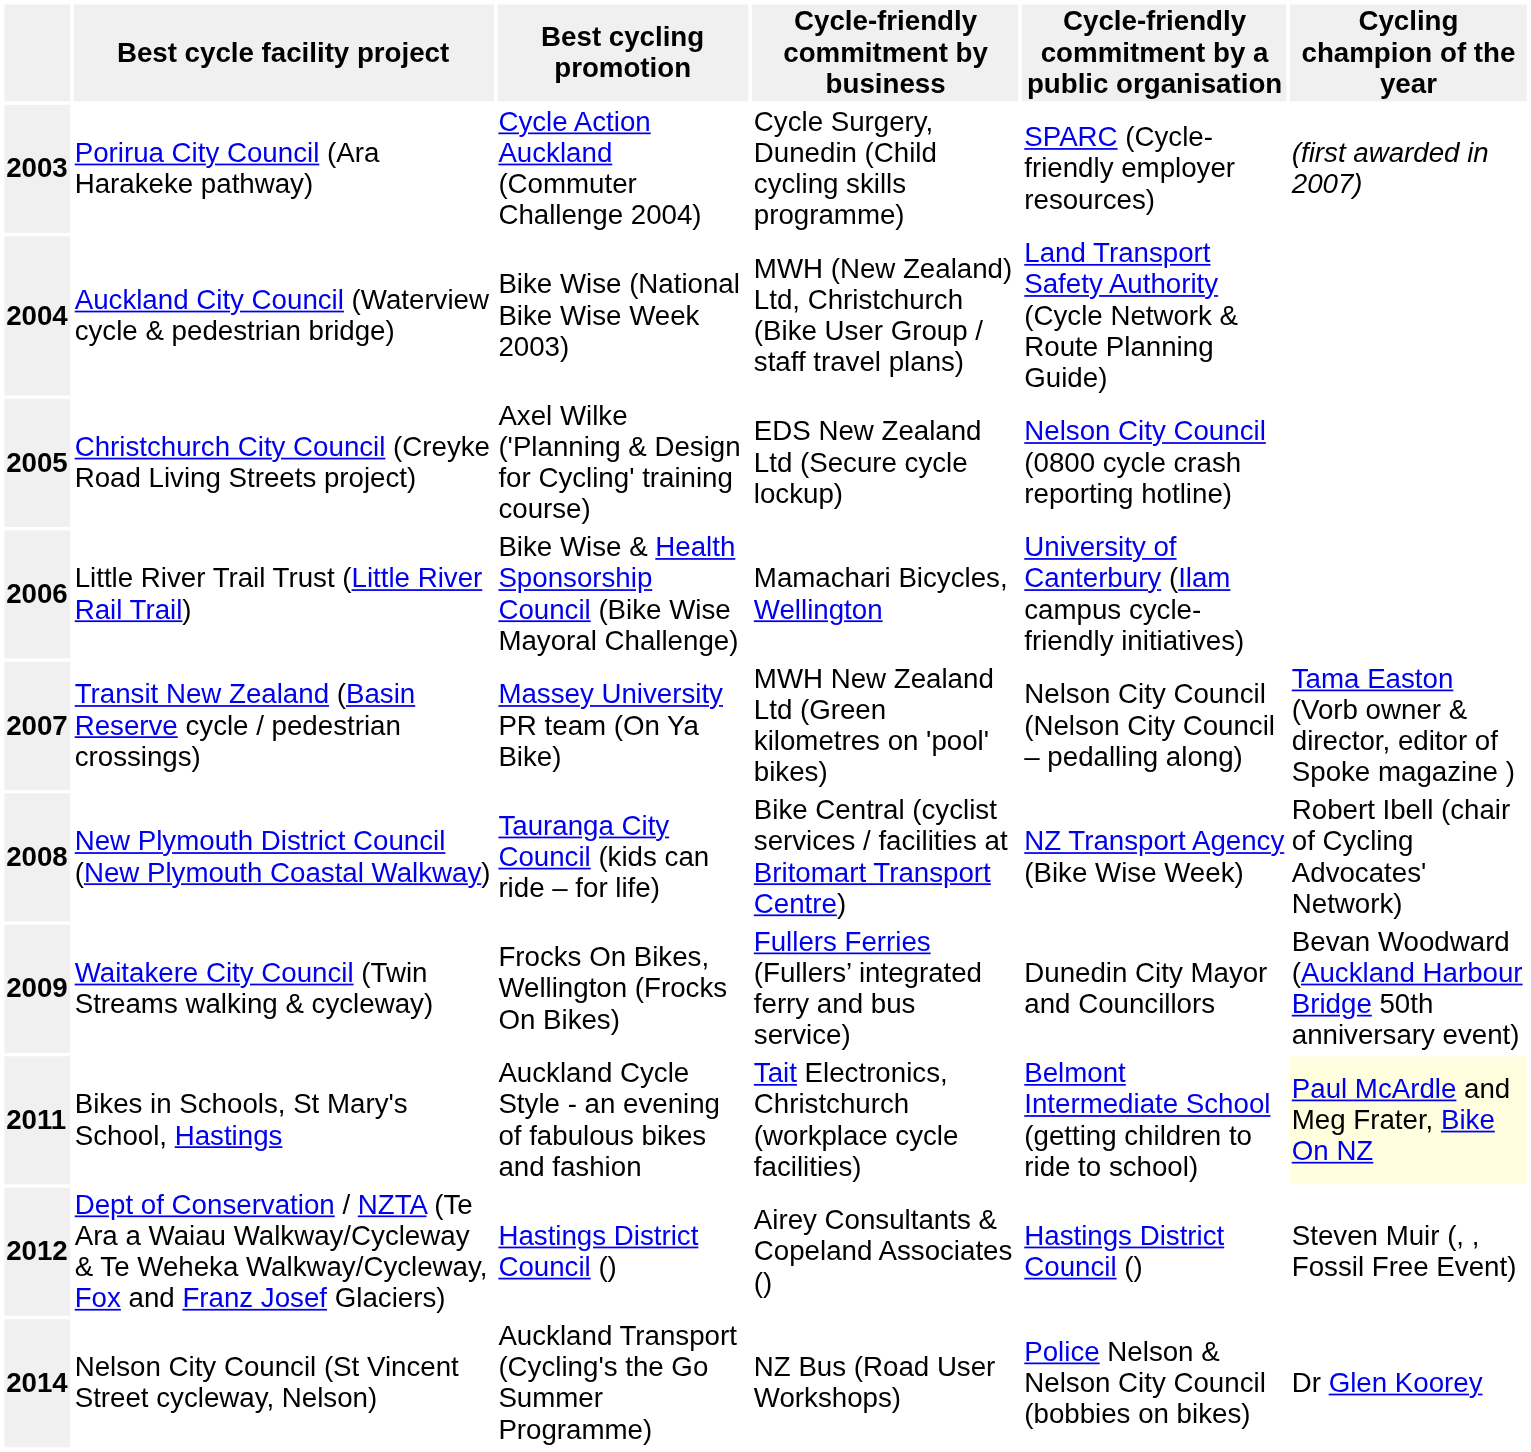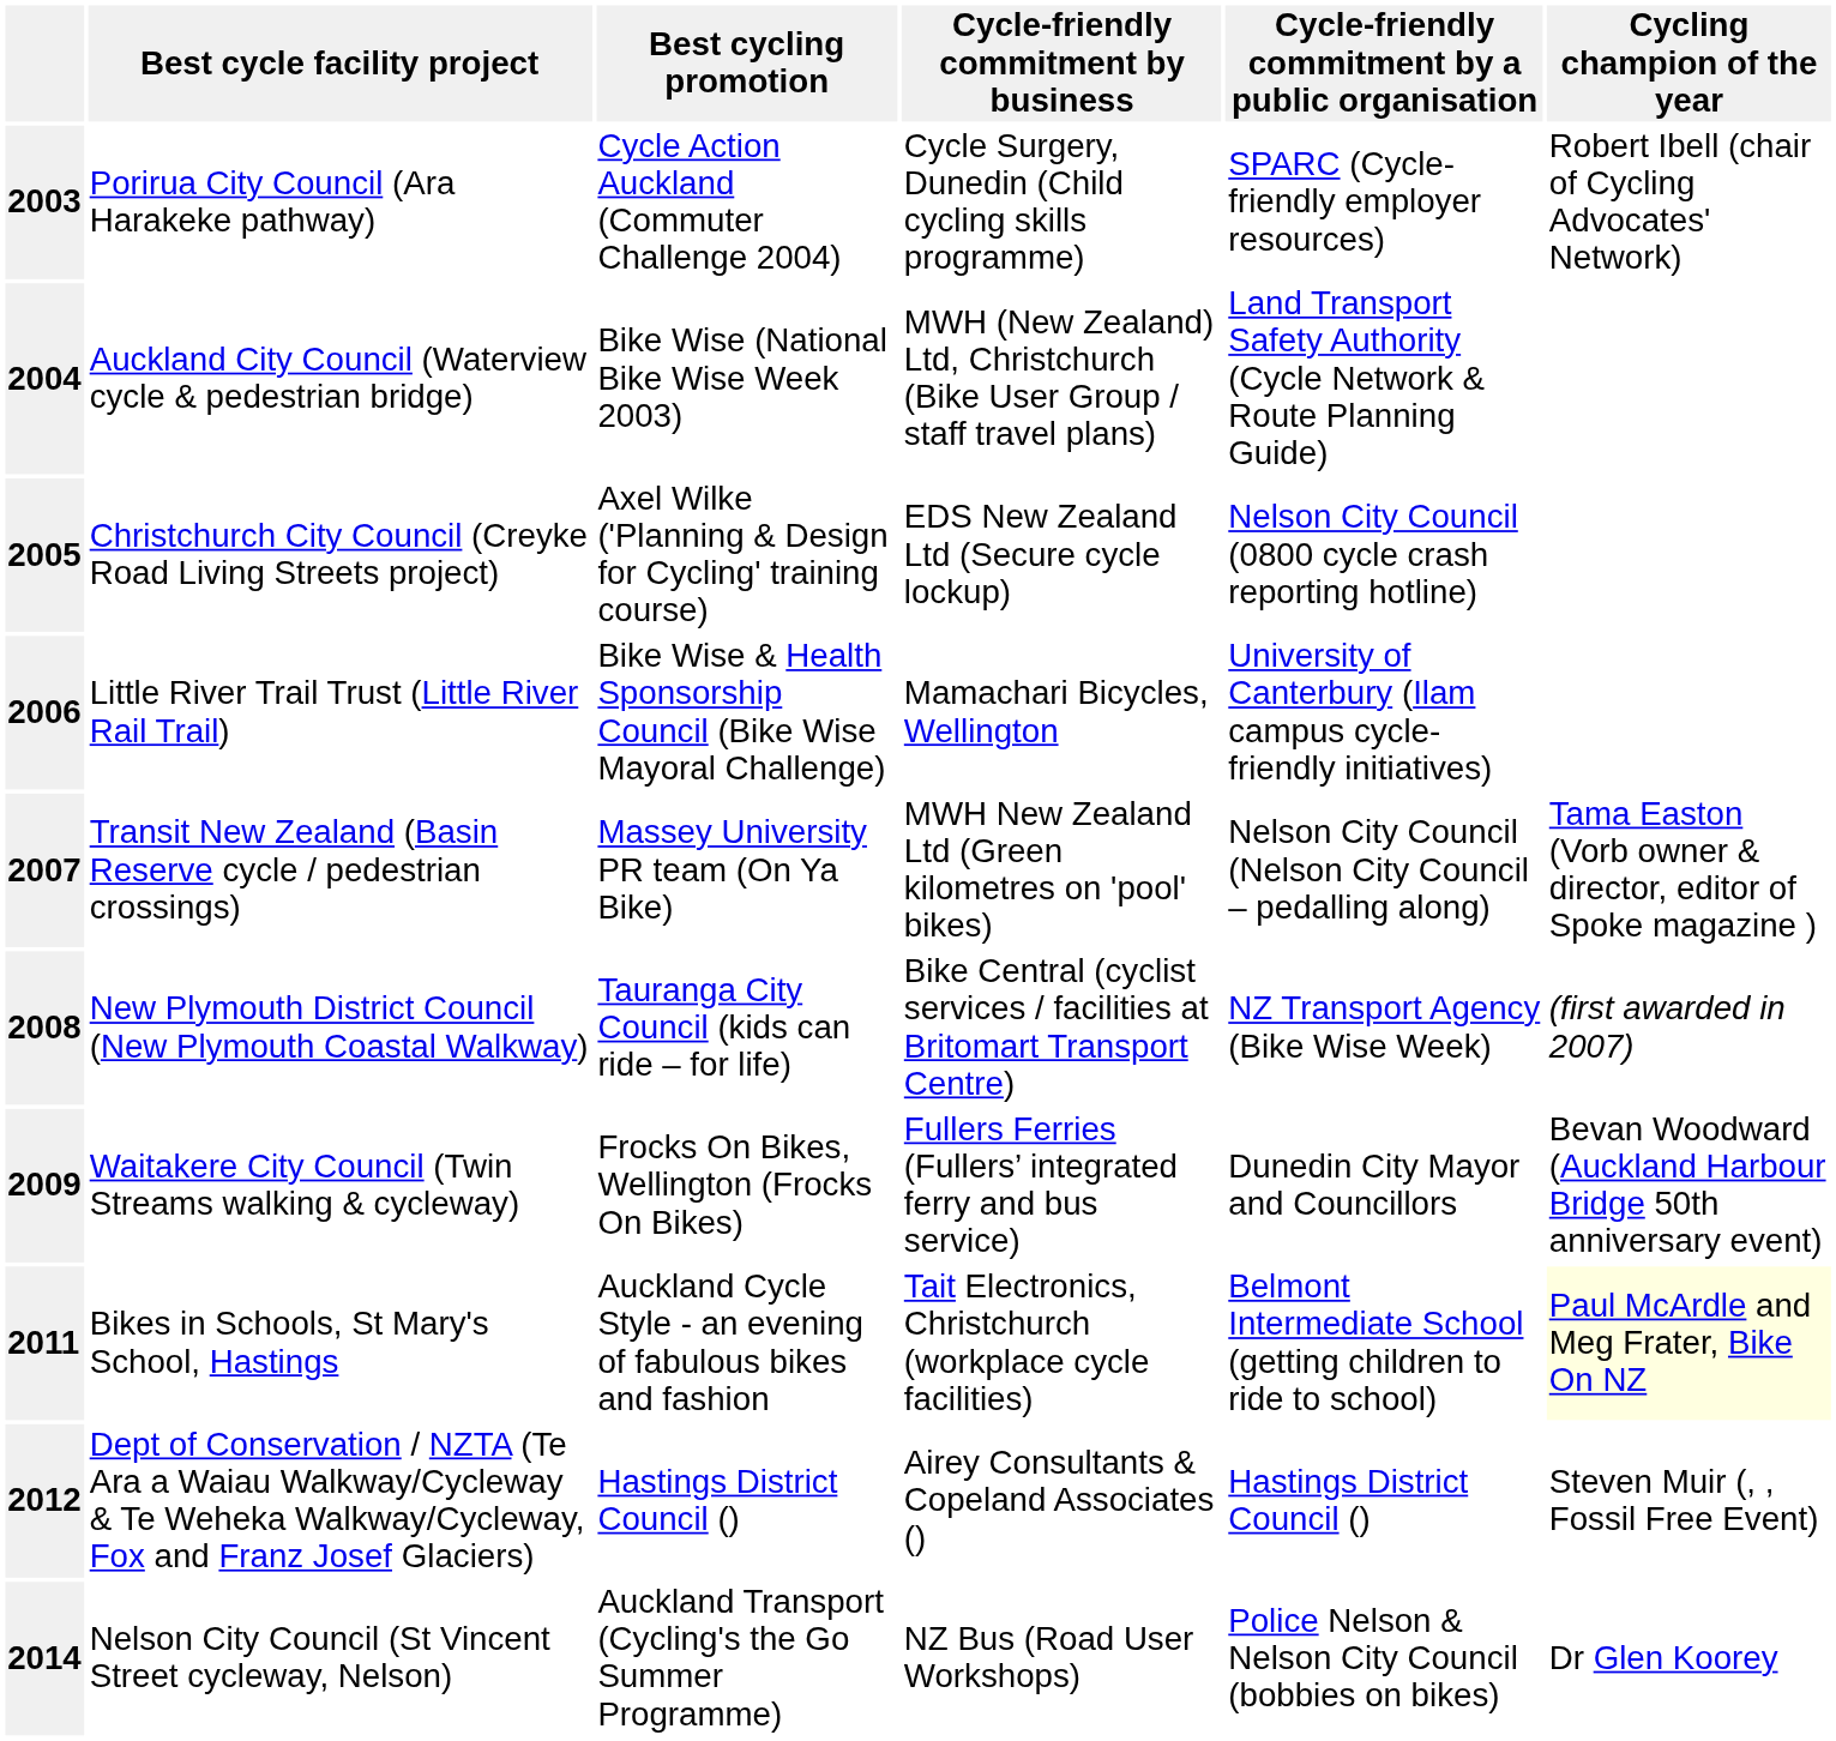 <table>
 <tr>
 <td align="center" style="background:#f0f0f0;"></td>
 <td align="center" style="background:#f0f0f0;"><strong>Best cycle facility project</strong></td>
 <td align="center" style="background:#f0f0f0;"><strong>Best cycling promotion</strong></td>
 <td align="center" style="background:#f0f0f0;"><strong>Cycle-friendly commitment by business</strong></td>
 <td align="center" style="background:#f0f0f0;"><strong>Cycle-friendly commitment by a public organisation</strong></td>
 <td align="center" style="background:#f0f0f0;"><strong>Cycling champion of the year</strong></td>
 </tr>
 <tr>
 <td style="background:#f0f0f0;"><strong>2003</strong></td>
 <td><a href='#'>Porirua City Council</a> (Ara Harakeke pathway)</td>
 <td><a href='#'>Cycle Action Auckland</a> (Commuter Challenge 2004)</td>
 <td>Cycle Surgery, Dunedin (Child cycling skills programme)</td>
 <td><a href='#'>SPARC</a> (Cycle-friendly employer resources)</td>
-<td><em>(first awarded in 2007)</em></td>
+<td>Robert Ibell (chair of Cycling Advocates' Network)</td>
 </tr>
 <tr>
 <td style="background:#f0f0f0;"><strong>2004</strong></td>
 <td><a href='#'>Auckland City Council</a> (Waterview cycle & pedestrian bridge)</td>
 <td>Bike Wise (National Bike Wise Week 2003)</td>
 <td>MWH (New Zealand) Ltd, Christchurch (Bike User Group / staff travel plans)</td>
 <td><a href='#'>Land Transport Safety Authority</a> (Cycle Network & Route Planning Guide)</td>
 <td></td>
 </tr>
 <tr>
 <td style="background:#f0f0f0;"><strong>2005</strong></td>
 <td><a href='#'>Christchurch City Council</a> (Creyke Road Living Streets project)</td>
 <td>Axel Wilke ('Planning & Design for Cycling' training course)</td>
 <td>EDS New Zealand Ltd (Secure cycle lockup)</td>
 <td><a href='#'>Nelson City Council</a> (0800 cycle crash reporting hotline)</td>
 <td></td>
 </tr>
 <tr>
 <td style="background:#f0f0f0;"><strong>2006</strong></td>
 <td>Little River Trail Trust (<a href='#'>Little River Rail Trail</a>)</td>
 <td>Bike Wise & <a href='#'>Health Sponsorship Council</a> (Bike Wise Mayoral Challenge)</td>
 <td>Mamachari Bicycles, <a href='#'>Wellington</a></td>
 <td><a href='#'>University of Canterbury</a> (<a href='#'>Ilam</a> campus cycle-friendly initiatives)</td>
 <td></td>
 </tr>
 <tr>
 <td style="background:#f0f0f0;"><strong>2007</strong></td>
 <td><a href='#'>Transit New Zealand</a> (<a href='#'>Basin Reserve</a> cycle / pedestrian crossings)</td>
 <td><a href='#'>Massey University</a> PR team (On Ya Bike)</td>
 <td>MWH New Zealand Ltd (Green kilometres on 'pool' bikes)</td>
 <td>Nelson City Council (Nelson City Council – pedalling along)</td>
 <td><a href='#'>Tama Easton</a> (Vorb owner & director, editor of Spoke magazine )</td>
 </tr>
 <tr>
 <td style="background:#f0f0f0;"><strong>2008</strong></td>
 <td><a href='#'>New Plymouth District Council</a> (<a href='#'>New Plymouth Coastal Walkway</a>)</td>
 <td><a href='#'>Tauranga City Council</a> (kids can ride – for life)</td>
 <td>Bike Central (cyclist services / facilities at <a href='#'>Britomart Transport Centre</a>)</td>
 <td><a href='#'>NZ Transport Agency</a> (Bike Wise Week)</td>
-<td>Robert Ibell (chair of Cycling Advocates' Network)</td>
+<td><em>(first awarded in 2007)</em></td>
 </tr>
 <tr>
 <td style="background:#f0f0f0;"><strong>2009</strong></td>
 <td><a href='#'>Waitakere City Council</a> (Twin Streams walking & cycleway)</td>
 <td>Frocks On Bikes, Wellington (Frocks On Bikes)</td>
 <td><a href='#'>Fullers Ferries</a> (Fullers’ integrated ferry and bus service)</td>
 <td>Dunedin City Mayor and Councillors</td>
 <td>Bevan Woodward (<a href='#'>Auckland Harbour Bridge</a> 50th anniversary event)</td>
 </tr>
 <tr>
 <td style="background:#f0f0f0;"><strong>2011</strong></td>
 <td>Bikes in Schools, St Mary's School, <a href='#'>Hastings</a></td>
 <td>Auckland Cycle Style - an evening of fabulous bikes and fashion</td>
 <td><a href='#'>Tait</a> Electronics, Christchurch (workplace cycle facilities)</td>
 <td><a href='#'>Belmont Intermediate School</a> (getting children to ride to school)</td>
 <td style="background: lightyellow;"><a href='#'>Paul McArdle</a> and Meg Frater, <a href='#'>Bike On NZ</a></td>
 </tr>
 <tr>
 <td style="background:#f0f0f0;"><strong>2012</strong></td>
 <td><a href='#'>Dept of Conservation</a> / <a href='#'>NZTA</a> (Te Ara a Waiau Walkway/Cycleway & Te Weheka Walkway/Cycleway, <a href='#'>Fox</a> and <a href='#'>Franz Josef</a> Glaciers)</td>
 <td><a href='#'>Hastings District Council</a> ()</td>
 <td>Airey Consultants & Copeland Associates ()</td>
 <td><a href='#'>Hastings District Council</a> ()</td>
 <td>Steven Muir (, , Fossil Free Event)</td>
 </tr>
 <tr>
 <td style="background:#f0f0f0;"><strong>2014</strong></td>
 <td>Nelson City Council (St Vincent Street cycleway, Nelson)</td>
 <td>Auckland Transport (Cycling's the Go Summer Programme)</td>
 <td>NZ Bus (Road User Workshops)</td>
 <td><a href='#'>Police</a> Nelson & Nelson City Council (bobbies on bikes)</td>
 <td>Dr <a href='#'>Glen Koorey</a></td>
 </tr>
 </table>
